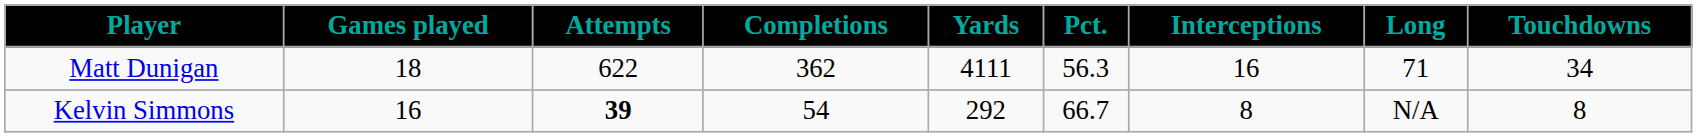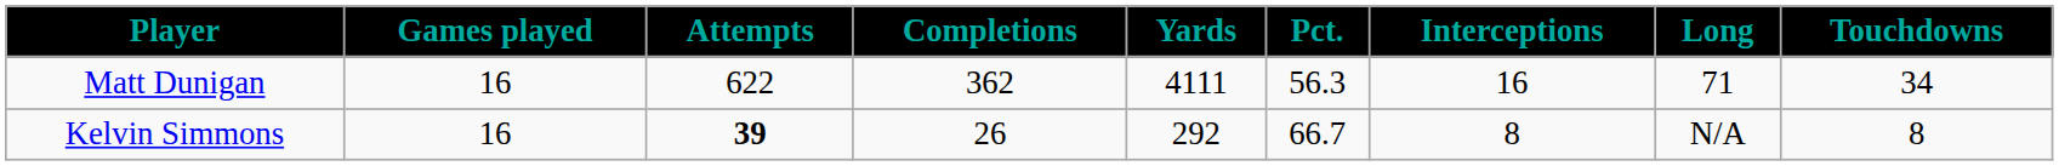 <table class="wikitable" width="80%">
 <tr align="center"  style="background:black;color:#00AA9E;">
 <td><strong>Player</strong></td>
 <td><strong>Games played</strong></td>
 <td><strong>Attempts</strong></td>
 <td><strong>Completions</strong></td>
 <td><strong>Yards</strong></td>
 <td><strong>Pct.</strong></td>
 <td><strong>Interceptions</strong></td>
 <td><strong>Long</strong></td>
 <td><strong>Touchdowns</strong></td>
 </tr>
 <tr align="center" bgcolor="">
 <td><a href='#'>Matt Dunigan</a></td>
-<td>18</td>
+<td>16</td>
 <td>622</td>
 <td>362</td>
 <td>4111</td>
 <td>56.3</td>
 <td>16</td>
 <td>71</td>
 <td>34</td>
 </tr>
 <tr align="center" bgcolor="">
 <td><a href='#'>Kelvin Simmons</a></td>
 <td>16</td>
 <td><strong>39</strong></td>
-<td>54</td>
+<td>26</td>
 <td>292</td>
 <td>66.7</td>
 <td>8</td>
 <td>N/A</td>
 <td>8</td>
 </tr>
 </table>
